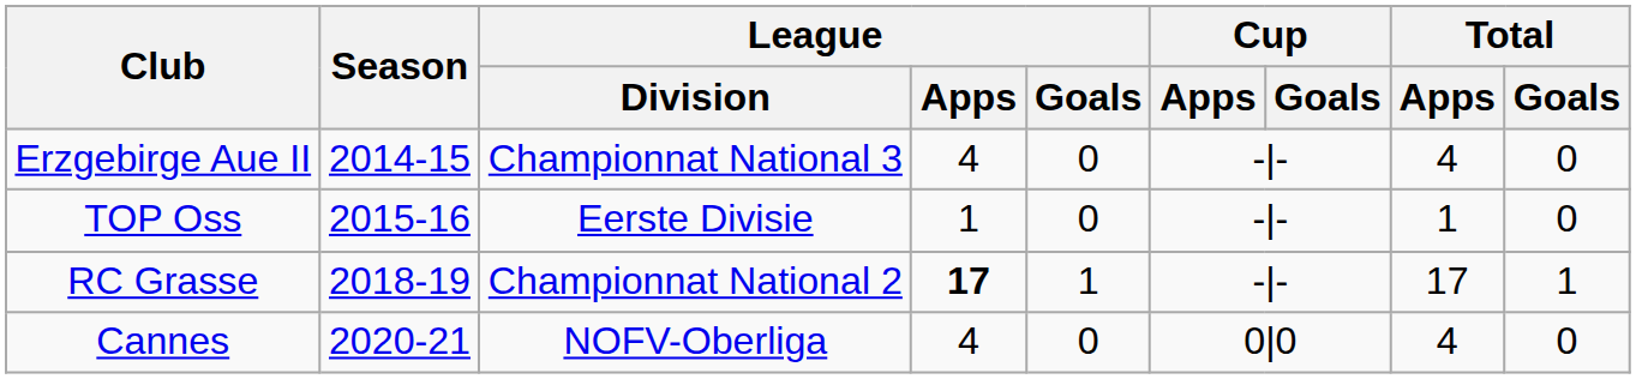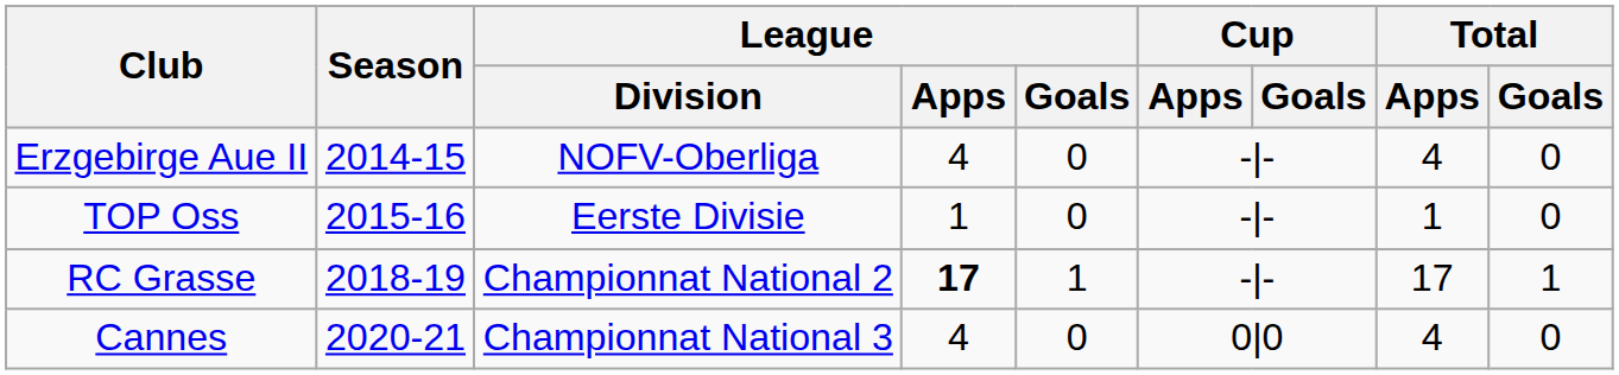 <table class="wikitable" style="text-align:center;">
 <tr>
 <th rowspan="2">Club</th>
 <th rowspan="2">Season</th>
 <th colspan="3">League</th>
 <th colspan="2">Cup</th>
 <th colspan="2">Total</th>
 </tr>
 <tr>
 <th>Division</th>
 <th>Apps</th>
 <th>Goals</th>
 <th>Apps</th>
 <th>Goals</th>
 <th>Apps</th>
 <th>Goals</th>
 </tr>
 <tr>
 <td><a href='#'>Erzgebirge Aue II</a></td>
 <td><a href='#'>2014-15</a></td>
-<td><a href='#'>Championnat National 3</a></td>
+<td><a href='#'>NOFV-Oberliga</a></td>
 <td>4</td>
 <td>0</td>
 <td colspan="2">-|-</td>
 <td>4</td>
 <td>0</td>
 </tr>
 <tr>
 <td><a href='#'>TOP Oss</a></td>
 <td><a href='#'>2015-16</a></td>
 <td><a href='#'>Eerste Divisie</a></td>
 <td>1</td>
 <td>0</td>
 <td colspan="2">-|-</td>
 <td>1</td>
 <td>0</td>
 </tr>
 <tr>
 <td><a href='#'>RC Grasse</a></td>
 <td><a href='#'>2018-19</a></td>
 <td><a href='#'>Championnat National 2</a></td>
 <td><strong>17</strong></td>
 <td>1</td>
 <td colspan="2">-|-</td>
 <td>17</td>
 <td>1</td>
 </tr>
 <tr>
 <td><a href='#'>Cannes</a></td>
 <td><a href='#'>2020-21</a></td>
-<td><a href='#'>NOFV-Oberliga</a></td>
+<td><a href='#'>Championnat National 3</a></td>
 <td>4</td>
 <td>0</td>
 <td colspan="2">0|0</td>
 <td>4</td>
 <td>0</td>
 </tr>
 </table>
